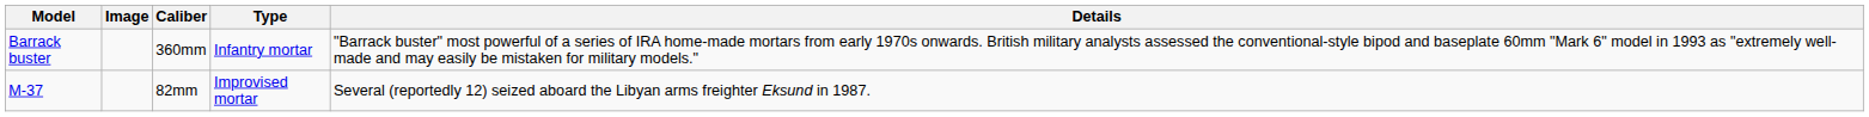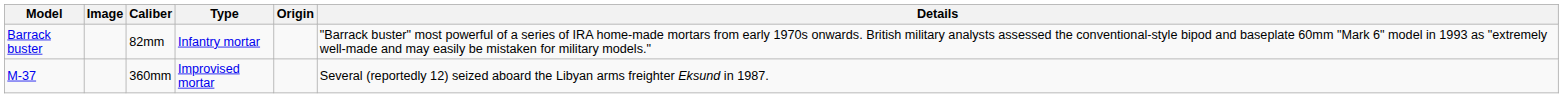 <table class="wikitable">
 <tr>
 <th>Model</th>
 <th>Image</th>
 <th>Caliber</th>
 <th>Type</th>
+<th>Origin</th>
 <th>Details</th>
 </tr>
 <tr>
 <td><a href='#'>Barrack buster</a></td>
 <td></td>
-<td>360mm</td>
+<td>82mm</td>
 <td><a href='#'>Infantry mortar</a></td>
+<td></td>
 <td>"Barrack buster" most powerful of a series of IRA home-made mortars from early 1970s onwards. British military analysts assessed the conventional-style bipod and baseplate 60mm "Mark 6" model in 1993 as "extremely well-made and may easily be mistaken for military models."</td>
 </tr>
 <tr>
 <td><a href='#'>M-37</a></td>
 <td></td>
-<td>82mm</td>
+<td>360mm</td>
 <td><a href='#'>Improvised mortar</a></td>
+<td><br></td>
 <td>Several (reportedly 12) seized aboard the Libyan arms freighter <em>Eksund</em> in 1987.</td>
 </tr>
 </table>
